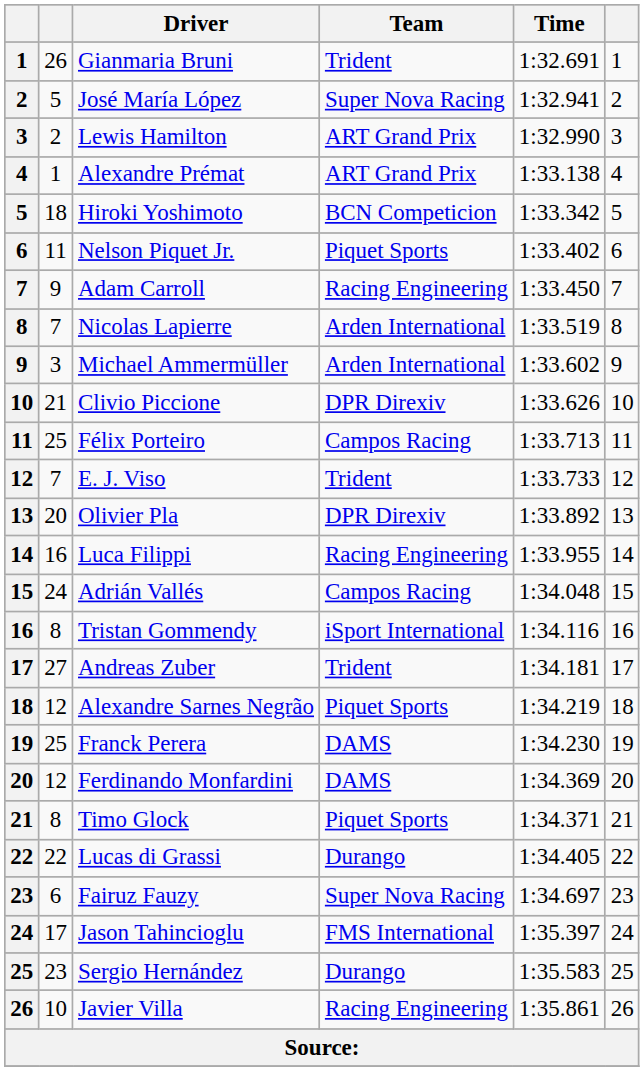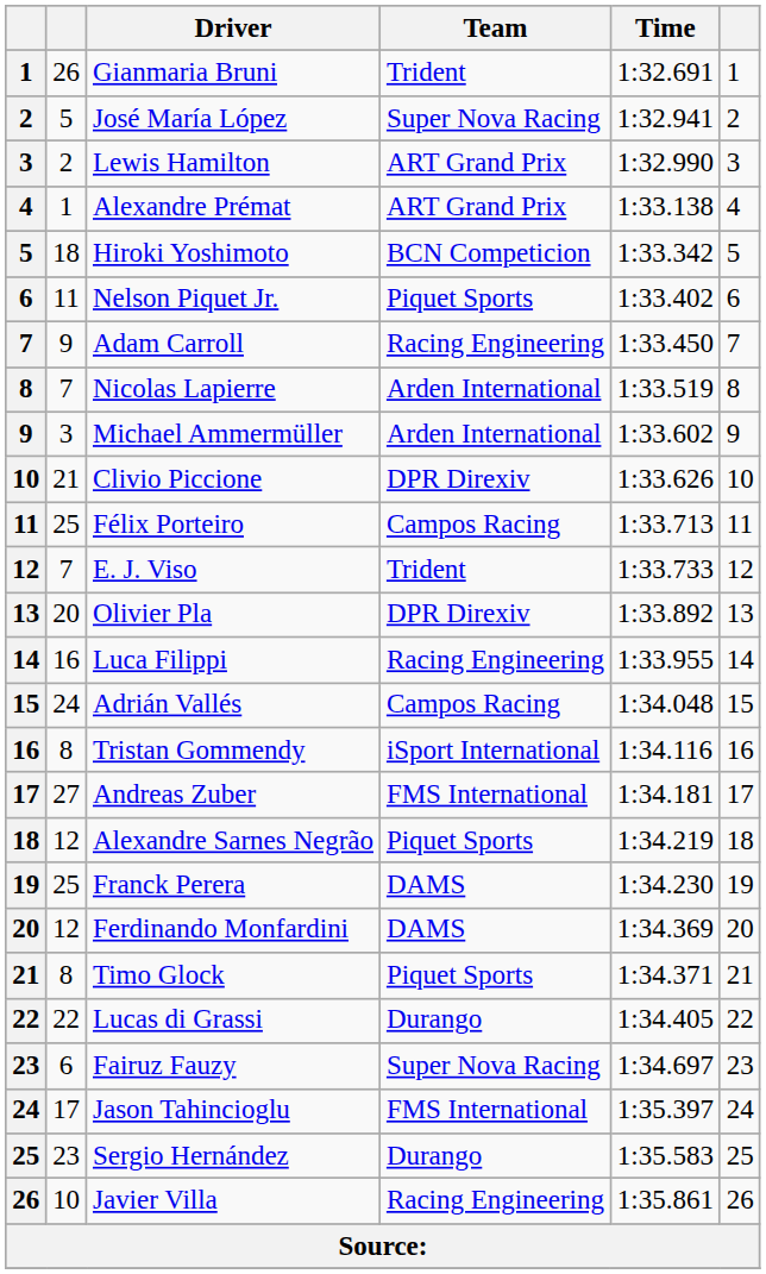 <table class="wikitable" style="font-size:85%">
 <tr>
 <th></th>
 <th></th>
 <th>Driver</th>
 <th>Team</th>
 <th>Time</th>
 <th></th>
 </tr>
 <tr>
 <th>1</th>
 <td align="center">26</td>
 <td> <a href='#'>Gianmaria Bruni</a></td>
 <td><a href='#'>Trident</a></td>
 <td>1:32.691</td>
 <td>1</td>
 </tr>
 <tr>
 <th>2</th>
 <td align="center">5</td>
 <td> <a href='#'>José María López</a></td>
 <td><a href='#'>Super Nova Racing</a></td>
 <td>1:32.941</td>
 <td>2</td>
 </tr>
 <tr>
 <th>3</th>
 <td align="center">2</td>
 <td> <a href='#'>Lewis Hamilton</a></td>
 <td><a href='#'>ART Grand Prix</a></td>
 <td>1:32.990</td>
 <td>3</td>
 </tr>
 <tr>
 <th>4</th>
 <td align="center">1</td>
 <td> <a href='#'>Alexandre Prémat</a></td>
 <td><a href='#'>ART Grand Prix</a></td>
 <td>1:33.138</td>
 <td>4</td>
 </tr>
 <tr>
 <th>5</th>
 <td align="center">18</td>
 <td> <a href='#'>Hiroki Yoshimoto</a></td>
 <td><a href='#'>BCN Competicion</a></td>
 <td>1:33.342</td>
 <td>5</td>
 </tr>
 <tr>
 <th>6</th>
 <td align="center">11</td>
 <td> <a href='#'>Nelson Piquet Jr.</a></td>
 <td><a href='#'>Piquet Sports</a></td>
 <td>1:33.402</td>
 <td>6</td>
 </tr>
 <tr>
 <th>7</th>
 <td align="center">9</td>
 <td> <a href='#'>Adam Carroll</a></td>
 <td><a href='#'>Racing Engineering</a></td>
 <td>1:33.450</td>
 <td>7</td>
 </tr>
 <tr>
 <th>8</th>
 <td align="center">7</td>
 <td> <a href='#'>Nicolas Lapierre</a></td>
 <td><a href='#'>Arden International</a></td>
 <td>1:33.519</td>
 <td>8</td>
 </tr>
 <tr>
 <th>9</th>
 <td align="center">3</td>
 <td> <a href='#'>Michael Ammermüller</a></td>
 <td><a href='#'>Arden International</a></td>
 <td>1:33.602</td>
 <td>9</td>
 </tr>
 <tr>
 <th>10</th>
 <td align="center">21</td>
 <td> <a href='#'>Clivio Piccione</a></td>
 <td><a href='#'>DPR Direxiv</a></td>
 <td>1:33.626</td>
 <td>10</td>
 </tr>
 <tr>
 <th>11</th>
 <td align="center">25</td>
 <td> <a href='#'>Félix Porteiro</a></td>
 <td><a href='#'>Campos Racing</a></td>
 <td>1:33.713</td>
 <td>11</td>
 </tr>
 <tr>
 <th>12</th>
 <td align="center">7</td>
 <td> <a href='#'>E. J. Viso</a></td>
 <td><a href='#'>Trident</a></td>
 <td>1:33.733</td>
 <td>12</td>
 </tr>
 <tr>
 <th>13</th>
 <td align="center">20</td>
 <td> <a href='#'>Olivier Pla</a></td>
 <td><a href='#'>DPR Direxiv</a></td>
 <td>1:33.892</td>
 <td>13</td>
 </tr>
 <tr>
 <th>14</th>
 <td align="center">16</td>
 <td> <a href='#'>Luca Filippi</a></td>
 <td><a href='#'>Racing Engineering</a></td>
 <td>1:33.955</td>
 <td>14</td>
 </tr>
 <tr>
 <th>15</th>
 <td align="center">24</td>
 <td> <a href='#'>Adrián Vallés</a></td>
 <td><a href='#'>Campos Racing</a></td>
 <td>1:34.048</td>
 <td>15</td>
 </tr>
 <tr>
 <th>16</th>
 <td align="center">8</td>
 <td> <a href='#'>Tristan Gommendy</a></td>
 <td><a href='#'>iSport International</a></td>
 <td>1:34.116</td>
 <td>16</td>
 </tr>
 <tr>
 <th>17</th>
 <td align="center">27</td>
 <td> <a href='#'>Andreas Zuber</a></td>
-<td><a href='#'>Trident</a></td>
+<td><a href='#'>FMS International</a></td>
 <td>1:34.181</td>
 <td>17</td>
 </tr>
 <tr>
 <th>18</th>
 <td align="center">12</td>
 <td> <a href='#'>Alexandre Sarnes Negrão</a></td>
 <td><a href='#'>Piquet Sports</a></td>
 <td>1:34.219</td>
 <td>18</td>
 </tr>
 <tr>
 <th>19</th>
 <td align="center">25</td>
 <td> <a href='#'>Franck Perera</a></td>
 <td><a href='#'>DAMS</a></td>
 <td>1:34.230</td>
 <td>19</td>
 </tr>
 <tr>
 <th>20</th>
 <td align="center">12</td>
 <td> <a href='#'>Ferdinando Monfardini</a></td>
 <td><a href='#'>DAMS</a></td>
 <td>1:34.369</td>
 <td>20</td>
 </tr>
 <tr>
 <th>21</th>
 <td align="center">8</td>
 <td> <a href='#'>Timo Glock</a></td>
 <td><a href='#'>Piquet Sports</a></td>
 <td>1:34.371</td>
 <td>21</td>
 </tr>
 <tr>
 <th>22</th>
 <td align="center">22</td>
 <td> <a href='#'>Lucas di Grassi</a></td>
 <td><a href='#'>Durango</a></td>
 <td>1:34.405</td>
 <td>22</td>
 </tr>
 <tr>
 <th>23</th>
 <td align="center">6</td>
 <td> <a href='#'>Fairuz Fauzy</a></td>
 <td><a href='#'>Super Nova Racing</a></td>
 <td>1:34.697</td>
 <td>23</td>
 </tr>
 <tr>
 <th>24</th>
 <td align="center">17</td>
 <td> <a href='#'>Jason Tahincioglu</a></td>
 <td><a href='#'>FMS International</a></td>
 <td>1:35.397</td>
 <td>24</td>
 </tr>
 <tr>
 <th>25</th>
 <td align="center">23</td>
 <td> <a href='#'>Sergio Hernández</a></td>
 <td><a href='#'>Durango</a></td>
 <td>1:35.583</td>
 <td>25</td>
 </tr>
 <tr>
 <th>26</th>
 <td align="center">10</td>
 <td> <a href='#'>Javier Villa</a></td>
 <td><a href='#'>Racing Engineering</a></td>
 <td>1:35.861</td>
 <td>26</td>
 </tr>
 <tr>
 <th colspan="6">Source:</th>
 </tr>
 <tr>
 </tr>
 </table>
